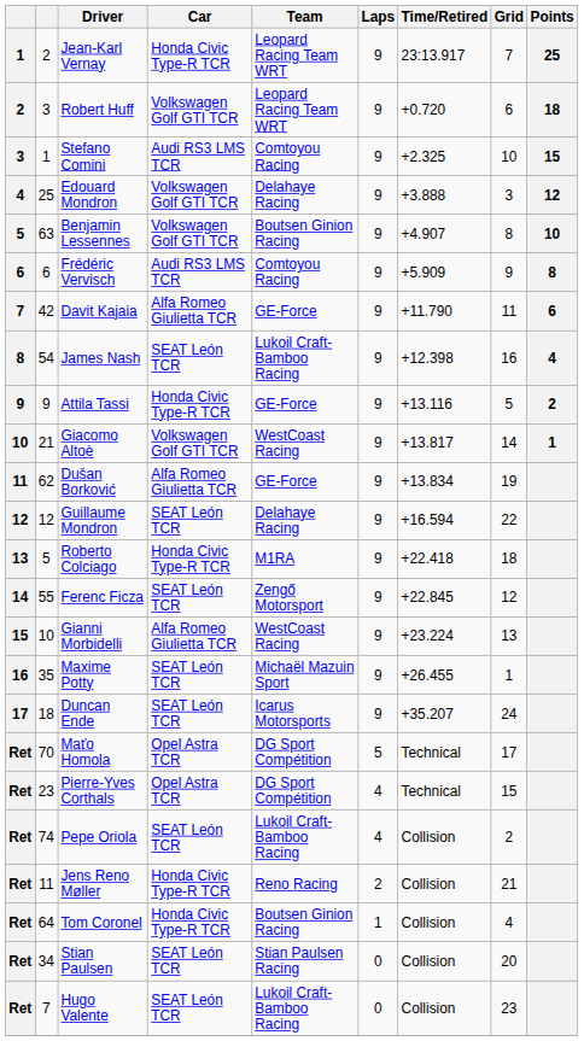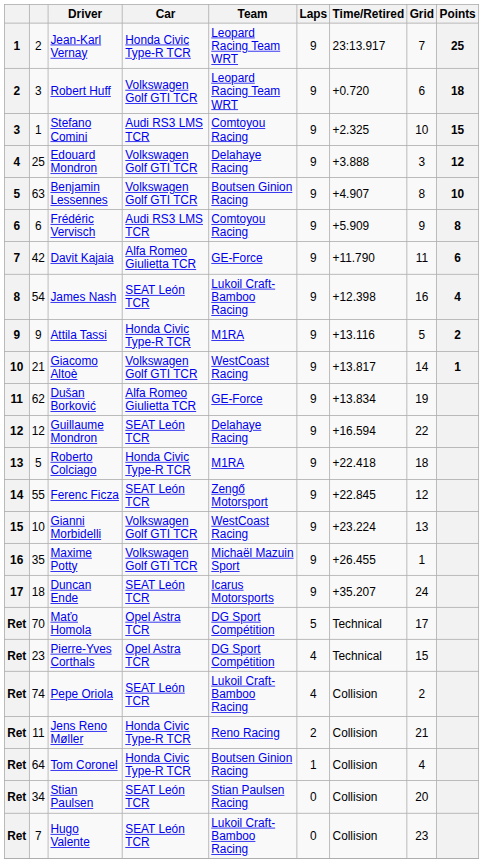 <table class="wikitable sortable" style="font-size:95%">
 <tr>
 <th></th>
 <th></th>
 <th>Driver</th>
 <th>Car</th>
 <th>Team</th>
 <th>Laps</th>
 <th>Time/Retired</th>
 <th>Grid</th>
 <th>Points</th>
 </tr>
 <tr>
 <th>1</th>
 <td align=center>2</td>
 <td> <a href='#'>Jean-Karl Vernay</a></td>
 <td><a href='#'>Honda Civic Type-R TCR</a></td>
 <td> <a href='#'>Leopard Racing Team WRT</a></td>
 <td align=center>9</td>
 <td>23:13.917</td>
 <td align=center>7</td>
 <th>25</th>
 </tr>
 <tr>
 <th>2</th>
 <td align=center>3</td>
 <td> <a href='#'>Robert Huff</a></td>
 <td><a href='#'>Volkswagen Golf GTI TCR</a></td>
 <td> <a href='#'>Leopard Racing Team WRT</a></td>
 <td align=center>9</td>
 <td>+0.720</td>
 <td align=center>6</td>
 <th>18</th>
 </tr>
 <tr>
 <th>3</th>
 <td align=center>1</td>
 <td> <a href='#'>Stefano Comini</a></td>
 <td><a href='#'>Audi RS3 LMS TCR</a></td>
 <td> <a href='#'>Comtoyou Racing</a></td>
 <td align=center>9</td>
 <td>+2.325</td>
 <td align=center>10</td>
 <th>15</th>
 </tr>
 <tr>
 <th>4</th>
 <td align=center>25</td>
 <td> <a href='#'>Edouard Mondron</a></td>
 <td><a href='#'>Volkswagen Golf GTI TCR</a></td>
 <td> <a href='#'>Delahaye Racing</a></td>
 <td align=center>9</td>
 <td>+3.888</td>
 <td align=center>3</td>
 <th>12</th>
 </tr>
 <tr>
 <th>5</th>
 <td align=center>63</td>
 <td> <a href='#'>Benjamin Lessennes</a></td>
 <td><a href='#'>Volkswagen Golf GTI TCR</a></td>
 <td> <a href='#'>Boutsen Ginion Racing</a></td>
 <td align=center>9</td>
 <td>+4.907</td>
 <td align=center>8</td>
 <th>10</th>
 </tr>
 <tr>
 <th>6</th>
 <td align=center>6</td>
 <td> <a href='#'>Frédéric Vervisch</a></td>
 <td><a href='#'>Audi RS3 LMS TCR</a></td>
 <td> <a href='#'>Comtoyou Racing</a></td>
 <td align=center>9</td>
 <td>+5.909</td>
 <td align=center>9</td>
 <th>8</th>
 </tr>
 <tr>
 <th>7</th>
 <td align=center>42</td>
 <td> <a href='#'>Davit Kajaia</a></td>
 <td><a href='#'>Alfa Romeo Giulietta TCR</a></td>
 <td> <a href='#'>GE-Force</a></td>
 <td align=center>9</td>
 <td>+11.790</td>
 <td align=center>11</td>
 <th>6</th>
 </tr>
 <tr>
 <th>8</th>
 <td align=center>54</td>
 <td> <a href='#'>James Nash</a></td>
 <td><a href='#'>SEAT León TCR</a></td>
 <td> <a href='#'>Lukoil Craft-Bamboo Racing</a></td>
 <td align=center>9</td>
 <td>+12.398</td>
 <td align=center>16</td>
 <th>4</th>
 </tr>
 <tr>
 <th>9</th>
 <td align=center>9</td>
 <td> <a href='#'>Attila Tassi</a></td>
 <td><a href='#'>Honda Civic Type-R TCR</a></td>
-<td> <a href='#'>GE-Force</a></td>
+<td> <a href='#'>M1RA</a></td>
 <td align=center>9</td>
 <td>+13.116</td>
 <td align=center>5</td>
 <th>2</th>
 </tr>
 <tr>
 <th>10</th>
 <td align=center>21</td>
 <td> <a href='#'>Giacomo Altoè</a></td>
 <td><a href='#'>Volkswagen Golf GTI TCR</a></td>
 <td> <a href='#'>WestCoast Racing</a></td>
 <td align=center>9</td>
 <td>+13.817</td>
 <td align=center>14</td>
 <th>1</th>
 </tr>
 <tr>
 <th>11</th>
 <td align=center>62</td>
 <td> <a href='#'>Dušan Borković</a></td>
 <td><a href='#'>Alfa Romeo Giulietta TCR</a></td>
 <td> <a href='#'>GE-Force</a></td>
 <td align=center>9</td>
 <td>+13.834</td>
 <td align=center>19</td>
 <th></th>
 </tr>
 <tr>
 <th>12</th>
 <td align=center>12</td>
 <td> <a href='#'>Guillaume Mondron</a></td>
 <td><a href='#'>SEAT León TCR</a></td>
 <td> <a href='#'>Delahaye Racing</a></td>
 <td align=center>9</td>
 <td>+16.594</td>
 <td align=center>22</td>
 <th></th>
 </tr>
 <tr>
 <th>13</th>
 <td align=center>5</td>
 <td> <a href='#'>Roberto Colciago</a></td>
 <td><a href='#'>Honda Civic Type-R TCR</a></td>
 <td> <a href='#'>M1RA</a></td>
 <td align=center>9</td>
 <td>+22.418</td>
 <td align=center>18</td>
 <th></th>
 </tr>
 <tr>
 <th>14</th>
 <td align=center>55</td>
 <td> <a href='#'>Ferenc Ficza</a></td>
 <td><a href='#'>SEAT León TCR</a></td>
 <td> <a href='#'>Zengő Motorsport</a></td>
 <td align=center>9</td>
 <td>+22.845</td>
 <td align=center>12</td>
 <th></th>
 </tr>
 <tr>
 <th>15</th>
 <td align=center>10</td>
 <td> <a href='#'>Gianni Morbidelli</a></td>
-<td><a href='#'>Alfa Romeo Giulietta TCR</a></td>
+<td><a href='#'>Volkswagen Golf GTI TCR</a></td>
 <td> <a href='#'>WestCoast Racing</a></td>
 <td align=center>9</td>
 <td>+23.224</td>
 <td align=center>13</td>
 <th></th>
 </tr>
 <tr>
 <th>16</th>
 <td align=center>35</td>
 <td> <a href='#'>Maxime Potty</a></td>
-<td><a href='#'>SEAT León TCR</a></td>
+<td><a href='#'>Volkswagen Golf GTI TCR</a></td>
 <td> <a href='#'>Michaël Mazuin Sport</a></td>
 <td align=center>9</td>
 <td>+26.455</td>
 <td align=center>1</td>
 <th></th>
 </tr>
 <tr>
 <th>17</th>
 <td align=center>18</td>
 <td> <a href='#'>Duncan Ende</a></td>
 <td><a href='#'>SEAT León TCR</a></td>
 <td> <a href='#'>Icarus Motorsports</a></td>
 <td align=center>9</td>
 <td>+35.207</td>
 <td align=center>24</td>
 <th></th>
 </tr>
 <tr>
 <th>Ret</th>
 <td align=center>70</td>
 <td> <a href='#'>Maťo Homola</a></td>
 <td><a href='#'>Opel Astra TCR</a></td>
 <td> <a href='#'>DG Sport Compétition</a></td>
 <td align=center>5</td>
 <td>Technical</td>
 <td align=center>17</td>
 <th></th>
 </tr>
 <tr>
 <th>Ret</th>
 <td align=center>23</td>
 <td> <a href='#'>Pierre-Yves Corthals</a></td>
 <td><a href='#'>Opel Astra TCR</a></td>
 <td> <a href='#'>DG Sport Compétition</a></td>
 <td align=center>4</td>
 <td>Technical</td>
 <td align=center>15</td>
 <th></th>
 </tr>
 <tr>
 <th>Ret</th>
 <td align=center>74</td>
 <td> <a href='#'>Pepe Oriola</a></td>
 <td><a href='#'>SEAT León TCR</a></td>
 <td> <a href='#'>Lukoil Craft-Bamboo Racing</a></td>
 <td align=center>4</td>
 <td>Collision</td>
 <td align=center>2</td>
 <th></th>
 </tr>
 <tr>
 <th>Ret</th>
 <td align=center>11</td>
 <td> <a href='#'>Jens Reno Møller</a></td>
 <td><a href='#'>Honda Civic Type-R TCR</a></td>
 <td> <a href='#'>Reno Racing</a></td>
 <td align=center>2</td>
 <td>Collision</td>
 <td align=center>21</td>
 <th></th>
 </tr>
 <tr>
 <th>Ret</th>
 <td align=center>64</td>
 <td> <a href='#'>Tom Coronel</a></td>
 <td><a href='#'>Honda Civic Type-R TCR</a></td>
 <td> <a href='#'>Boutsen Ginion Racing</a></td>
 <td align=center>1</td>
 <td>Collision</td>
 <td align=center>4</td>
 <th></th>
 </tr>
 <tr>
 <th>Ret</th>
 <td align=center>34</td>
 <td> <a href='#'>Stian Paulsen</a></td>
 <td><a href='#'>SEAT León TCR</a></td>
 <td> <a href='#'>Stian Paulsen Racing</a></td>
 <td align=center>0</td>
 <td>Collision</td>
 <td align=center>20</td>
 <th></th>
 </tr>
 <tr>
 <th>Ret</th>
 <td align=center>7</td>
 <td> <a href='#'>Hugo Valente</a></td>
 <td><a href='#'>SEAT León TCR</a></td>
 <td> <a href='#'>Lukoil Craft-Bamboo Racing</a></td>
 <td align=center>0</td>
 <td>Collision</td>
 <td align=center>23</td>
 <th></th>
 </tr>
 <tr>
 </tr>
 </table>
